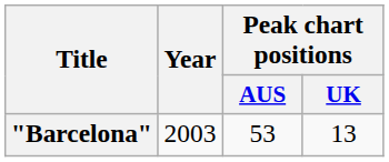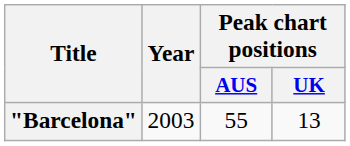 <table class="wikitable plainrowheaders" style="text-align:center;">
 <tr>
 <th scope="col" rowspan="2">Title</th>
 <th scope="col" rowspan="2">Year</th>
 <th scope="col" colspan="2">Peak chart positions</th>
 </tr>
 <tr>
 <th scope="col" style="width:3em;font-size:90%;"><a href='#'>AUS</a><br></th>
 <th scope="col" style="width:3em;font-size:90%;"><a href='#'>UK</a><br></th>
 </tr>
 <tr>
 <th scope="row">"Barcelona"<br></th>
 <td>2003</td>
-<td>53</td>
+<td>55</td>
 <td>13</td>
 </tr>
 </table>
